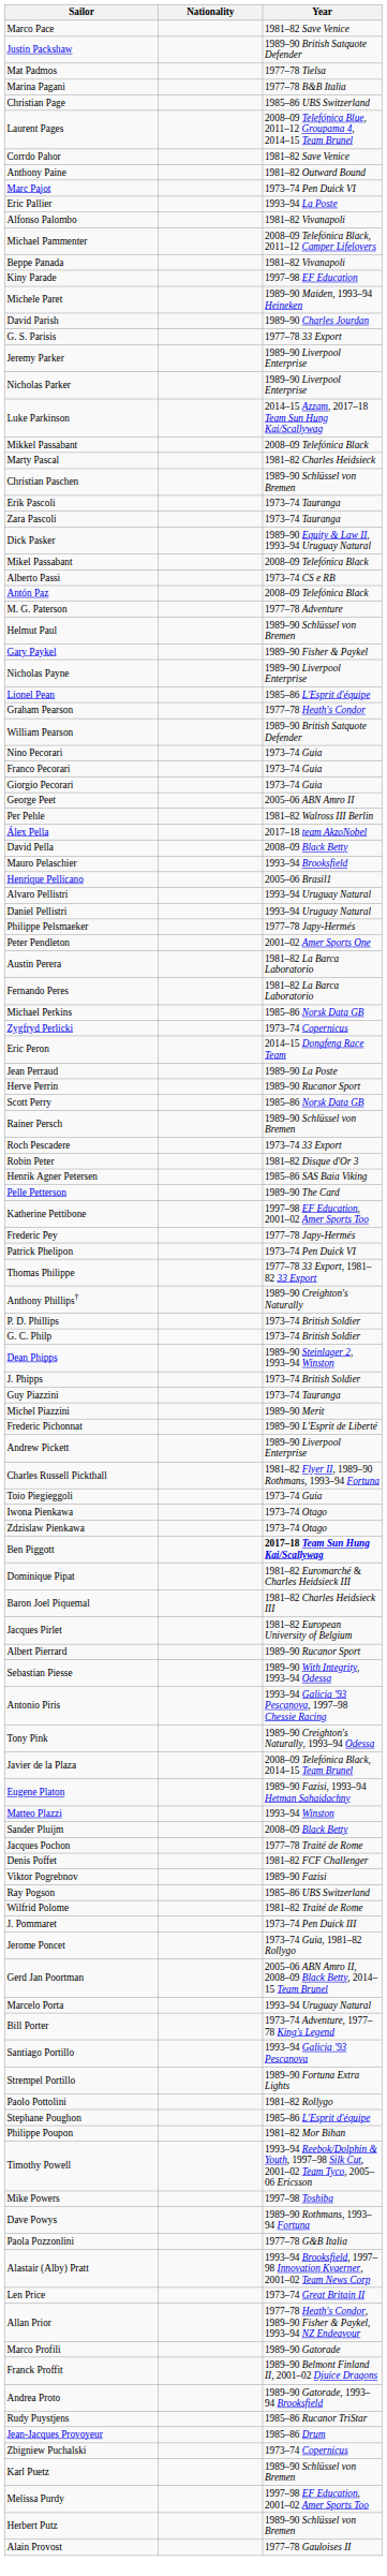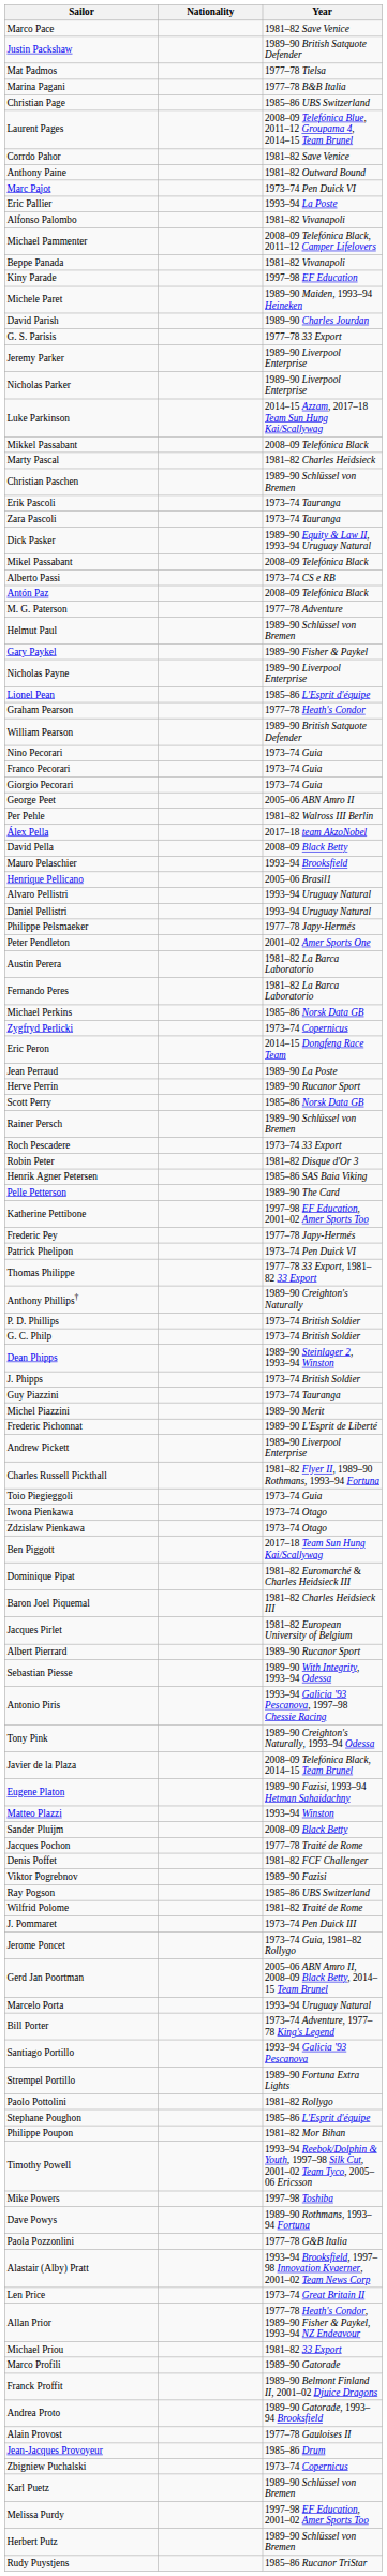 <table class=wikitable>
 <tr>
 <th style="width:15em">Sailor</th>
 <th style="width:10em">Nationality</th>
 <th>Year</th>
 </tr>
 <tr>
 <td>Marco Pace</td>
 <td></td>
 <td>1981–82 <em>Save Venice</em></td>
 </tr>
 <tr>
 <td><a href='#'>Justin Packshaw</a></td>
 <td></td>
 <td>1989–90 <em>British Satquote Defender</em></td>
 </tr>
 <tr>
 <td>Mat Padmos</td>
 <td></td>
 <td>1977–78 <em>Tielsa</em></td>
 </tr>
 <tr>
 <td>Marina Pagani</td>
 <td></td>
 <td>1977–78 <em>B&B Italia</em></td>
 </tr>
 <tr>
 <td>Christian Page</td>
 <td></td>
 <td>1985–86 <em>UBS Switzerland</em></td>
 </tr>
 <tr>
 <td>Laurent Pages</td>
 <td></td>
 <td>2008–09 <em><a href='#'>Telefónica Blue</a></em>, 2011–12 <em><a href='#'>Groupama 4</a></em>, 2014–15 <em><a href='#'>Team Brunel</a></em></td>
 </tr>
 <tr>
 <td>Corrdo Pahor</td>
 <td></td>
 <td>1981–82 <em>Save Venice</em></td>
 </tr>
 <tr>
 <td>Anthony Paine</td>
 <td></td>
 <td>1981–82 <em>Outward Bound</em></td>
 </tr>
 <tr>
 <td><a href='#'>Marc Pajot</a></td>
 <td></td>
 <td>1973–74 <em>Pen Duick VI</em></td>
 </tr>
 <tr>
 <td>Eric Pallier</td>
 <td></td>
 <td>1993–94 <em><a href='#'>La Poste</a></em></td>
 </tr>
 <tr>
 <td>Alfonso Palombo</td>
 <td></td>
 <td>1981–82 <em>Vivanapoli</em></td>
 </tr>
 <tr>
 <td>Michael Pammenter</td>
 <td></td>
 <td>2008–09 <em>Telefónica Black</em>, 2011–12 <em><a href='#'>Camper Lifelovers</a></em></td>
 </tr>
 <tr>
 <td>Beppe Panada</td>
 <td></td>
 <td>1981–82 <em>Vivanapoli</em></td>
 </tr>
 <tr>
 <td>Kiny Parade</td>
 <td></td>
 <td>1997–98 <em><a href='#'>EF Education</a></em></td>
 </tr>
 <tr>
 <td>Michele Paret</td>
 <td></td>
 <td>1989–90 <em>Maiden</em>, 1993–94 <em><a href='#'>Heineken</a></em></td>
 </tr>
 <tr>
 <td>David Parish</td>
 <td></td>
 <td>1989–90 <em><a href='#'>Charles Jourdan</a></em></td>
 </tr>
 <tr>
 <td>G. S. Parisis</td>
 <td></td>
 <td>1977–78 <em>33 Export</em></td>
 </tr>
 <tr>
 <td>Jeremy Parker</td>
 <td></td>
 <td>1989–90 <em>Liverpool Enterprise</em></td>
 </tr>
 <tr>
 <td>Nicholas Parker</td>
 <td></td>
 <td>1989–90 <em>Liverpool Enterprise</em></td>
 </tr>
 <tr>
 <td>Luke Parkinson</td>
 <td></td>
 <td>2014–15 <em><a href='#'>Azzam</a></em>, 2017–18 <em><a href='#'>Team Sun Hung Kai/Scallywag</a></em></td>
 </tr>
 <tr>
 <td>Mikkel Passabant</td>
 <td></td>
 <td>2008–09 <em>Telefónica Black</em></td>
 </tr>
 <tr>
 <td>Marty Pascal</td>
 <td></td>
 <td>1981–82 <em>Charles Heidsieck</em></td>
 </tr>
 <tr>
 <td>Christian Paschen</td>
 <td></td>
 <td>1989–90 <em>Schlüssel von Bremen</em></td>
 </tr>
 <tr>
 <td>Erik Pascoli</td>
 <td></td>
 <td>1973–74 <em>Tauranga</em></td>
 </tr>
 <tr>
 <td>Zara Pascoli</td>
 <td></td>
 <td>1973–74 <em>Tauranga</em></td>
 </tr>
 <tr>
 <td>Dick Pasker</td>
 <td></td>
 <td>1989–90 <em><a href='#'>Equity & Law II</a></em>, 1993–94 <em>Uruguay Natural</em></td>
 </tr>
 <tr>
 <td>Mikel Passabant</td>
 <td></td>
 <td>2008–09 <em>Telefónica Black</em></td>
 </tr>
 <tr>
 <td>Alberto Passi</td>
 <td></td>
 <td>1973–74 <em>CS e RB</em></td>
 </tr>
 <tr>
 <td><a href='#'>Antón Paz</a></td>
 <td></td>
 <td>2008–09 <em>Telefónica Black</em></td>
 </tr>
 <tr>
 <td>M. G. Paterson</td>
 <td></td>
 <td>1977–78 <em>Adventure</em></td>
 </tr>
 <tr>
 <td>Helmut Paul</td>
 <td></td>
 <td>1989–90 <em>Schlüssel von Bremen</em></td>
 </tr>
 <tr>
 <td><a href='#'>Gary Paykel</a></td>
 <td></td>
 <td>1989–90 <em>Fisher & Paykel</em></td>
 </tr>
 <tr>
 <td>Nicholas Payne</td>
 <td></td>
 <td>1989–90 <em>Liverpool Enterprise</em></td>
 </tr>
 <tr>
 <td><a href='#'>Lionel Pean</a></td>
 <td></td>
 <td>1985–86 <em><a href='#'>L'Esprit d'équipe</a></em></td>
 </tr>
 <tr>
 <td>Graham Pearson</td>
 <td></td>
 <td>1977–78 <em><a href='#'>Heath's Condor</a></em></td>
 </tr>
 <tr>
 <td>William Pearson</td>
 <td></td>
 <td>1989–90 <em>British Satquote Defender</em></td>
 </tr>
 <tr>
 <td>Nino Pecorari</td>
 <td></td>
 <td>1973–74 <em>Guia</em></td>
 </tr>
 <tr>
 <td>Franco Pecorari</td>
 <td></td>
 <td>1973–74 <em>Guia</em></td>
 </tr>
 <tr>
 <td>Giorgio Pecorari</td>
 <td></td>
 <td>1973–74 <em>Guia</em></td>
 </tr>
 <tr>
 <td>George Peet</td>
 <td></td>
 <td>2005–06 <em>ABN Amro II</em></td>
 </tr>
 <tr>
 <td>Per Pehle</td>
 <td></td>
 <td>1981–82 <em>Walross III Berlin</em></td>
 </tr>
 <tr>
 <td><a href='#'>Álex Pella</a></td>
 <td></td>
 <td>2017–18 <em><a href='#'>team AkzoNobel</a></em></td>
 </tr>
 <tr>
 <td>David Pella</td>
 <td></td>
 <td>2008–09 <em><a href='#'>Black Betty</a></em></td>
 </tr>
 <tr>
 <td>Mauro Pelaschier</td>
 <td></td>
 <td>1993–94 <em><a href='#'>Brooksfield</a></em></td>
 </tr>
 <tr>
 <td><a href='#'>Henrique Pellicano</a></td>
 <td></td>
 <td>2005–06 <em>Brasil1</em></td>
 </tr>
 <tr>
 <td>Alvaro Pellistri</td>
 <td></td>
 <td>1993–94 <em>Uruguay Natural</em></td>
 </tr>
 <tr>
 <td>Daniel Pellistri</td>
 <td></td>
 <td>1993–94 <em>Uruguay Natural</em></td>
 </tr>
 <tr>
 <td>Philippe Pelsmaeker</td>
 <td></td>
 <td>1977–78 <em>Japy-Hermés</em></td>
 </tr>
 <tr>
 <td>Peter Pendleton</td>
 <td></td>
 <td>2001–02 <em><a href='#'>Amer Sports One</a></em></td>
 </tr>
 <tr>
 <td>Austin Perera</td>
 <td></td>
 <td>1981–82 <em>La Barca Laboratorio</em></td>
 </tr>
 <tr>
 <td>Fernando Peres</td>
 <td></td>
 <td>1981–82 <em>La Barca Laboratorio</em></td>
 </tr>
 <tr>
 <td>Michael Perkins</td>
 <td></td>
 <td>1985–86 <em><a href='#'>Norsk Data GB</a></em></td>
 </tr>
 <tr>
 <td><a href='#'>Zygfryd Perlicki</a></td>
 <td></td>
 <td>1973–74 <em><a href='#'>Copernicus</a></em></td>
 </tr>
 <tr>
 <td>Eric Peron</td>
 <td></td>
 <td>2014–15 <em><a href='#'>Dongfeng Race Team</a></em></td>
 </tr>
 <tr>
 <td>Jean Perraud</td>
 <td></td>
 <td>1989–90 <em>La Poste</em></td>
 </tr>
 <tr>
 <td>Herve Perrin</td>
 <td></td>
 <td>1989–90 <em>Rucanor Sport</em></td>
 </tr>
 <tr>
 <td>Scott Perry</td>
 <td></td>
 <td>1985–86 <em><a href='#'>Norsk Data GB</a></em></td>
 </tr>
 <tr>
 <td>Rainer Persch</td>
 <td></td>
 <td>1989–90 <em>Schlüssel von Bremen</em></td>
 </tr>
 <tr>
 <td>Roch Pescadere</td>
 <td></td>
 <td>1973–74 <em>33 Export</em></td>
 </tr>
 <tr>
 <td>Robin Peter</td>
 <td></td>
 <td>1981–82 <em>Disque d'Or 3</em></td>
 </tr>
 <tr>
 <td>Henrik Agner Petersen</td>
 <td></td>
 <td>1985–86 <em>SAS Baia Viking</em></td>
 </tr>
 <tr>
 <td><a href='#'>Pelle Petterson</a></td>
 <td></td>
 <td>1989–90 <em>The Card</em></td>
 </tr>
 <tr>
 <td>Katherine Pettibone</td>
 <td></td>
 <td>1997–98 <em><a href='#'>EF Education</a></em>, 2001–02 <em><a href='#'>Amer Sports Too</a></em></td>
 </tr>
 <tr>
 <td>Frederic Pey</td>
 <td></td>
 <td>1977–78 <em>Japy-Hermés</em></td>
 </tr>
 <tr>
 <td>Patrick Phelipon</td>
 <td></td>
 <td>1973–74 <em>Pen Duick VI</em></td>
 </tr>
 <tr>
 <td>Thomas Philippe</td>
 <td></td>
 <td>1977–78 <em>33 Export</em>, 1981–82 <em><a href='#'>33 Export</a></em></td>
 </tr>
 <tr>
 <td>Anthony Phillips<sup>†</sup></td>
 <td></td>
 <td>1989–90 <em>Creighton's Naturally</em></td>
 </tr>
 <tr>
 <td>P. D. Phillips</td>
 <td></td>
 <td>1973–74 <em>British Soldier</em></td>
 </tr>
 <tr>
 <td>G. C. Philp</td>
 <td></td>
 <td>1973–74 <em>British Soldier</em></td>
 </tr>
 <tr>
 <td><a href='#'>Dean Phipps</a></td>
 <td></td>
 <td>1989–90 <em><a href='#'>Steinlager 2</a></em>, 1993–94 <em><a href='#'>Winston</a></em></td>
 </tr>
 <tr>
 <td>J. Phipps</td>
 <td></td>
 <td>1973–74 <em>British Soldier</em></td>
 </tr>
 <tr>
 <td>Guy Piazzini</td>
 <td></td>
 <td>1973–74 <em>Tauranga</em></td>
 </tr>
 <tr>
 <td>Michel Piazzini</td>
 <td></td>
 <td>1989–90 <em>Merit</em></td>
 </tr>
 <tr>
 <td>Frederic Pichonnat</td>
 <td></td>
 <td>1989–90 <em>L'Esprit de Liberté</em></td>
 </tr>
 <tr>
 <td>Andrew Pickett</td>
 <td></td>
 <td>1989–90 <em>Liverpool Enterprise</em></td>
 </tr>
 <tr>
 <td>Charles Russell Pickthall</td>
 <td></td>
 <td>1981–82 <em><a href='#'>Flyer II</a></em>, 1989–90 <em>Rothmans</em>, 1993–94 <em><a href='#'>Fortuna</a></em></td>
 </tr>
 <tr>
 <td>Toio Piegieggoli</td>
 <td></td>
 <td>1973–74 <em>Guia</em></td>
 </tr>
 <tr>
 <td>Iwona Pienkawa</td>
 <td></td>
 <td>1973–74 <em>Otago</em></td>
 </tr>
 <tr>
 <td>Zdzislaw Pienkawa</td>
 <td></td>
 <td>1973–74 <em>Otago</em></td>
 </tr>
 <tr>
 <td>Ben Piggott</td>
 <td></td>
-<td><strong>2017–18 <em><a href='#'>Team Sun Hung Kai/Scallywag</a></em></strong></td>
+<td>2017–18 <em><a href='#'>Team Sun Hung Kai/Scallywag</a></em></td>
 </tr>
 <tr>
 <td>Dominique Pipat</td>
 <td></td>
 <td>1981–82 <em>Euromarché</em> & <em>Charles Heidsieck III</em></td>
 </tr>
 <tr>
 <td>Baron Joel Piquemal</td>
 <td></td>
 <td>1981–82 <em>Charles Heidsieck III</em></td>
 </tr>
 <tr>
 <td>Jacques Pirlet</td>
 <td></td>
 <td>1981–82 <em>European University of Belgium</em></td>
 </tr>
 <tr>
 <td>Albert Pierrard</td>
 <td></td>
 <td>1989–90 <em>Rucanor Sport</em></td>
 </tr>
 <tr>
 <td>Sebastian Piesse</td>
 <td></td>
 <td>1989–90 <em><a href='#'>With Integrity</a></em>, 1993–94 <em><a href='#'>Odessa</a></em></td>
 </tr>
 <tr>
 <td>Antonio Piris</td>
 <td></td>
 <td>1993–94 <em><a href='#'>Galicia '93 Pescanova</a></em>, 1997–98 <em><a href='#'>Chessie Racing</a></em></td>
 </tr>
 <tr>
 <td>Tony Pink</td>
 <td></td>
 <td>1989–90 <em>Creighton's Naturally</em>, 1993–94 <em><a href='#'>Odessa</a></em></td>
 </tr>
 <tr>
 <td>Javier de la Plaza</td>
 <td></td>
 <td>2008–09 <em>Telefónica Black</em>, 2014–15 <em><a href='#'>Team Brunel</a></em></td>
 </tr>
 <tr>
 <td><a href='#'>Eugene Platon</a></td>
 <td></td>
 <td>1989–90 <em>Fazisi</em>, 1993–94 <em><a href='#'>Hetman Sahaidachny</a></em></td>
 </tr>
 <tr>
 <td><a href='#'>Matteo Plazzi</a></td>
 <td></td>
 <td>1993–94 <em><a href='#'>Winston</a></em></td>
 </tr>
 <tr>
 <td>Sander Pluijm</td>
 <td></td>
 <td>2008–09 <em><a href='#'>Black Betty</a></em></td>
 </tr>
 <tr>
 <td>Jacques Pochon</td>
 <td></td>
 <td>1977–78 <em>Traité de Rome</em></td>
 </tr>
 <tr>
 <td>Denis Poffet</td>
 <td></td>
 <td>1981–82 <em>FCF Challenger</em></td>
 </tr>
 <tr>
 <td>Viktor Pogrebnov</td>
 <td></td>
 <td>1989–90 <em>Fazisi</em></td>
 </tr>
 <tr>
 <td>Ray Pogson</td>
 <td></td>
 <td>1985–86 <em>UBS Switzerland</em></td>
 </tr>
 <tr>
 <td>Wilfrid Polome</td>
 <td></td>
 <td>1981–82 <em>Traité de Rome</em></td>
 </tr>
 <tr>
 <td>J. Pommaret</td>
 <td></td>
 <td>1973–74 <em>Pen Duick III</em></td>
 </tr>
 <tr>
 <td>Jerome Poncet</td>
 <td></td>
 <td>1973–74 <em>Guia</em>, 1981–82 <em>Rollygo</em></td>
 </tr>
 <tr>
 <td>Gerd Jan Poortman</td>
 <td></td>
 <td>2005–06 <em>ABN Amro II</em>, 2008–09 <em><a href='#'>Black Betty</a></em>, 2014–15 <em><a href='#'>Team Brunel</a></em></td>
 </tr>
 <tr>
 <td>Marcelo Porta</td>
 <td></td>
 <td>1993–94 <em>Uruguay Natural</em></td>
 </tr>
 <tr>
 <td>Bill Porter</td>
 <td></td>
 <td>1973–74 <em>Adventure</em>, 1977–78 <em><a href='#'>King's Legend</a></em></td>
 </tr>
 <tr>
 <td>Santiago Portillo</td>
 <td></td>
 <td>1993–94 <em><a href='#'>Galicia '93 Pescanova</a></em></td>
 </tr>
 <tr>
 <td>Strempel Portillo</td>
 <td></td>
 <td>1989–90 <em>Fortuna Extra Lights</em></td>
 </tr>
 <tr>
 <td>Paolo Pottolini</td>
 <td></td>
 <td>1981–82 <em>Rollygo</em></td>
 </tr>
 <tr>
 <td>Stephane Poughon</td>
 <td></td>
 <td>1985–86 <em><a href='#'>L'Esprit d'équipe</a></em></td>
 </tr>
 <tr>
 <td>Philippe Poupon</td>
 <td></td>
 <td>1981–82 <em>Mor Bihan</em></td>
 </tr>
 <tr>
 <td>Timothy Powell</td>
 <td></td>
 <td>1993–94 <em><a href='#'>Reebok/Dolphin & Youth</a></em>, 1997–98 <em><a href='#'>Silk Cut</a></em>, 2001–02 <em><a href='#'>Team Tyco</a></em>, 2005–06 <em>Ericsson</em></td>
 </tr>
 <tr>
 <td>Mike Powers</td>
 <td></td>
 <td>1997–98 <em><a href='#'>Toshiba</a></em></td>
 </tr>
 <tr>
 <td>Dave Powys</td>
 <td></td>
 <td>1989–90 <em>Rothmans</em>, 1993–94 <em><a href='#'>Fortuna</a></em></td>
 </tr>
 <tr>
 <td>Paola Pozzonlini</td>
 <td></td>
 <td>1977–78 <em>G&B Italia</em></td>
 </tr>
 <tr>
 <td>Alastair (Alby) Pratt</td>
 <td></td>
 <td>1993–94 <em><a href='#'>Brooksfield</a></em>, 1997–98 <em><a href='#'>Innovation Kvaerner</a></em>, 2001–02 <em><a href='#'>Team News Corp</a></em></td>
 </tr>
 <tr>
 <td>Len Price</td>
 <td></td>
 <td>1973–74 <em><a href='#'>Great Britain II</a></em></td>
 </tr>
 <tr>
 <td>Allan Prior</td>
 <td></td>
 <td>1977–78 <em><a href='#'>Heath's Condor</a></em>, 1989–90 <em>Fisher & Paykel</em>, 1993–94 <em><a href='#'>NZ Endeavour</a></em></td>
 </tr>
 <tr>
+<td>Michael Priou</td>
+<td></td>
+<td>1981–82 <em><a href='#'>33 Export</a></em></td>
+</tr>
+<tr>
 <td>Marco Profili</td>
 <td></td>
 <td>1989–90 <em>Gatorade</em></td>
 </tr>
 <tr>
 <td>Franck Proffit</td>
 <td></td>
 <td>1989–90 <em>Belmont Finland II</em>, 2001–02 <em><a href='#'>Djuice Dragons</a></em></td>
 </tr>
 <tr>
 <td>Andrea Proto</td>
 <td></td>
 <td>1989–90 <em>Gatorade</em>, 1993–94 <em><a href='#'>Brooksfield</a></em></td>
 </tr>
 <tr>
-<td>Rudy Puystjens</td>
+<td>Alain Provost</td>
 <td></td>
-<td>1985–86 <em>Rucanor TriStar</em></td>
+<td>1977–78 <em>Gauloises II</em></td>
 </tr>
 <tr>
 <td><a href='#'>Jean-Jacques Provoyeur</a></td>
 <td></td>
 <td>1985–86 <em><a href='#'>Drum</a></em></td>
 </tr>
 <tr>
 <td>Zbigniew Puchalski</td>
 <td></td>
 <td>1973–74 <em><a href='#'>Copernicus</a></em></td>
 </tr>
 <tr>
 <td>Karl Puetz</td>
 <td></td>
 <td>1989–90 <em>Schlüssel von Bremen</em></td>
 </tr>
 <tr>
 <td>Melissa Purdy</td>
 <td></td>
 <td>1997–98 <em><a href='#'>EF Education</a></em>, 2001–02 <em><a href='#'>Amer Sports Too</a></em></td>
 </tr>
 <tr>
 <td>Herbert Putz</td>
 <td></td>
 <td>1989–90 <em>Schlüssel von Bremen</em></td>
 </tr>
 <tr>
-<td>Alain Provost</td>
+<td>Rudy Puystjens</td>
 <td></td>
-<td>1977–78 <em>Gauloises II</em></td>
+<td>1985–86 <em>Rucanor TriStar</em></td>
 </tr>
 </table>
